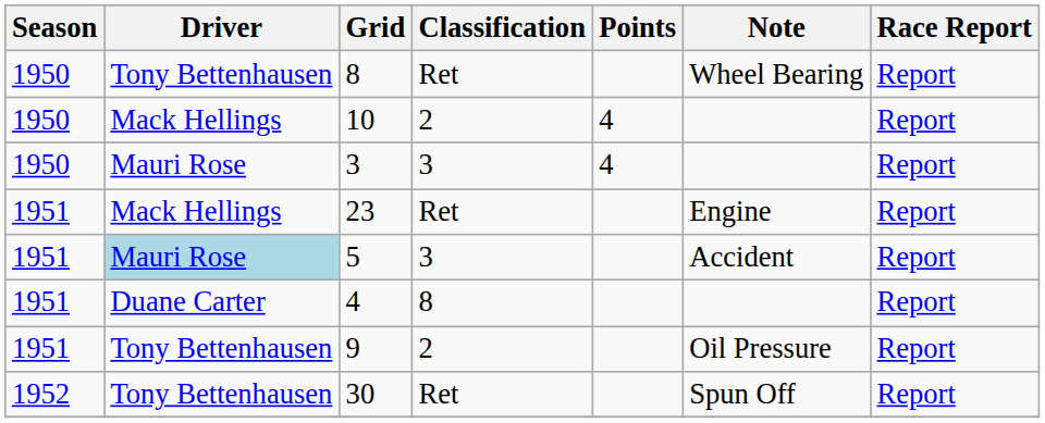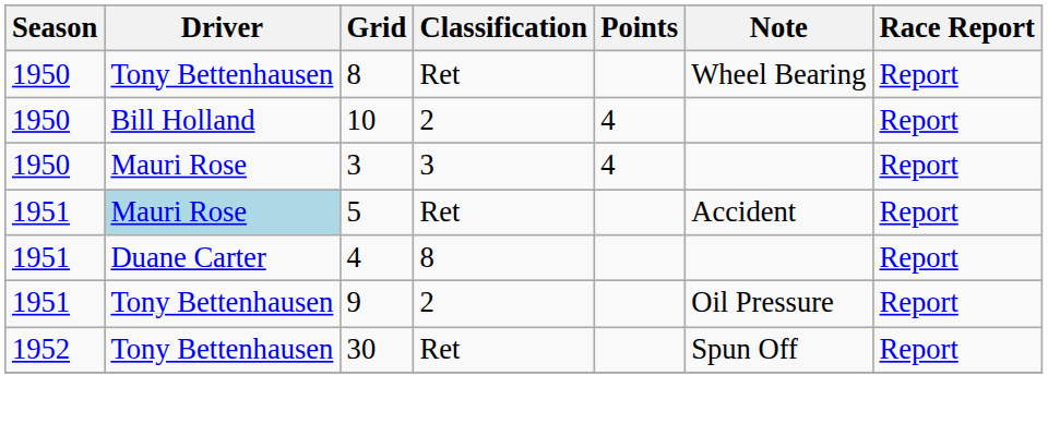 <table class="wikitable">
 <tr>
 <th>Season</th>
 <th>Driver</th>
 <th>Grid</th>
 <th>Classification</th>
 <th>Points</th>
 <th>Note</th>
 <th>Race Report</th>
 </tr>
 <tr>
 <td><a href='#'>1950</a></td>
 <td><a href='#'>Tony Bettenhausen</a></td>
 <td>8</td>
 <td>Ret</td>
 <td> </td>
 <td>Wheel Bearing</td>
 <td><a href='#'>Report</a></td>
 </tr>
 <tr>
 <td><a href='#'>1950</a></td>
-<td><a href='#'>Mack Hellings</a></td>
+<td><a href='#'>Bill Holland</a></td>
 <td>10</td>
 <td>2</td>
 <td>4</td>
 <td> </td>
 <td><a href='#'>Report</a></td>
 </tr>
 <tr>
 <td><a href='#'>1950</a></td>
 <td><a href='#'>Mauri Rose</a></td>
 <td>3</td>
 <td>3</td>
 <td>4</td>
 <td> </td>
 <td><a href='#'>Report</a></td>
 </tr>
 <tr>
 <td><a href='#'>1951</a></td>
-<td><a href='#'>Mack Hellings</a></td>
-<td>23</td>
-<td>Ret</td>
-<td> </td>
-<td>Engine</td>
-<td><a href='#'>Report</a></td>
-</tr>
-<tr>
-<td><a href='#'>1951</a></td>
 <td style="background: lightblue;"><a href='#'>Mauri Rose</a></td>
 <td>5</td>
-<td>3</td>
+<td>Ret</td>
 <td> </td>
 <td>Accident</td>
 <td><a href='#'>Report</a></td>
 </tr>
 <tr>
 <td><a href='#'>1951</a></td>
 <td><a href='#'>Duane Carter</a></td>
 <td>4</td>
 <td>8</td>
 <td> </td>
 <td> </td>
 <td><a href='#'>Report</a></td>
 </tr>
 <tr>
 <td><a href='#'>1951</a></td>
 <td><a href='#'>Tony Bettenhausen</a></td>
 <td>9</td>
 <td>2</td>
 <td> </td>
 <td>Oil Pressure</td>
 <td><a href='#'>Report</a></td>
 </tr>
 <tr>
 <td><a href='#'>1952</a></td>
 <td><a href='#'>Tony Bettenhausen</a></td>
 <td>30</td>
 <td>Ret</td>
 <td> </td>
 <td>Spun Off</td>
 <td><a href='#'>Report</a></td>
 </tr>
 <tr>
 </tr>
 </table>
